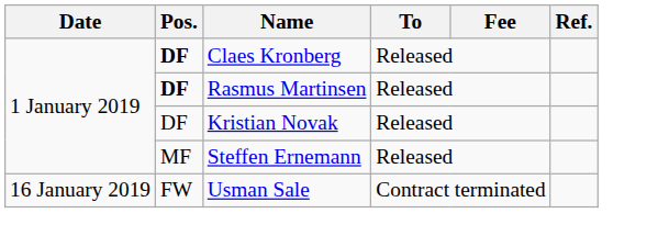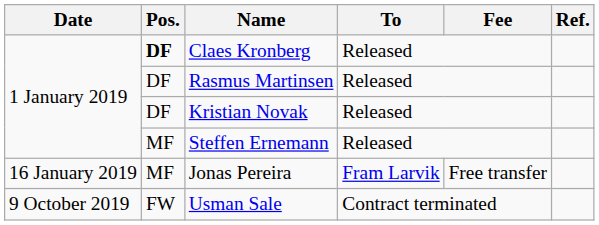 <table class="wikitable">
 <tr>
 <th>Date</th>
 <th>Pos.</th>
 <th>Name</th>
 <th>To</th>
 <th>Fee</th>
 <th>Ref.</th>
 </tr>
 <tr>
 <td rowspan="4">1 January 2019</td>
 <td><strong>DF</strong></td>
 <td> <a href='#'>Claes Kronberg</a></td>
 <td colspan="2">Released</td>
 <td></td>
 </tr>
 <tr>
-<td><strong>DF</strong></td>
+<td>DF</td>
 <td> <a href='#'>Rasmus Martinsen</a></td>
 <td colspan="2">Released</td>
 <td></td>
 </tr>
 <tr>
 <td>DF</td>
 <td> <a href='#'>Kristian Novak</a></td>
 <td colspan="2">Released</td>
 <td></td>
 </tr>
 <tr>
 <td>MF</td>
 <td> <a href='#'>Steffen Ernemann</a></td>
 <td colspan="2">Released</td>
 <td></td>
 </tr>
 <tr>
 <td>16 January 2019</td>
+<td>MF</td>
+<td> Jonas Pereira</td>
+<td><a href='#'>Fram Larvik</a></td>
+<td>Free transfer</td>
+<td></td>
+</tr>
+<tr>
+<td>9 October 2019</td>
 <td>FW</td>
 <td> <a href='#'>Usman Sale</a></td>
 <td colspan="2">Contract terminated</td>
 <td></td>
 </tr>
 </table>
